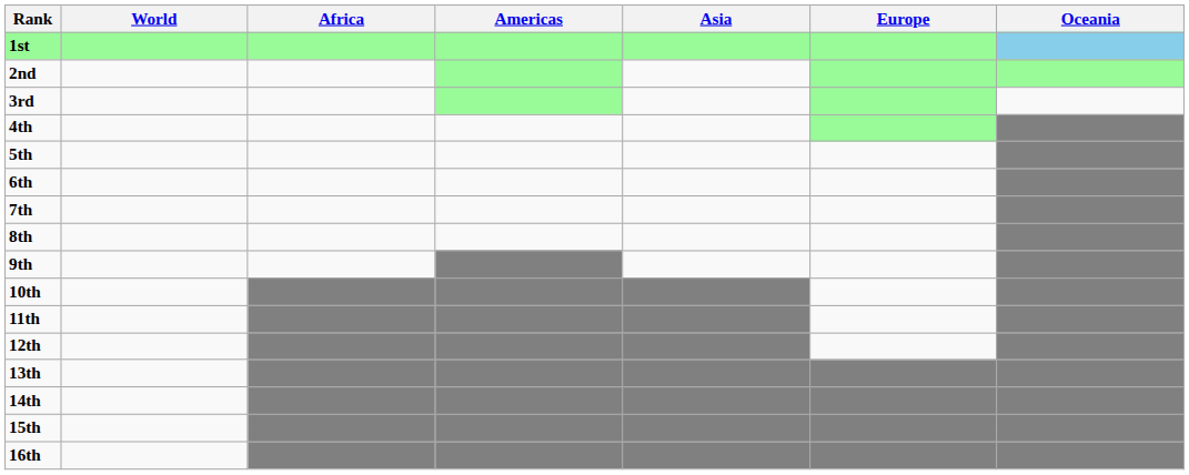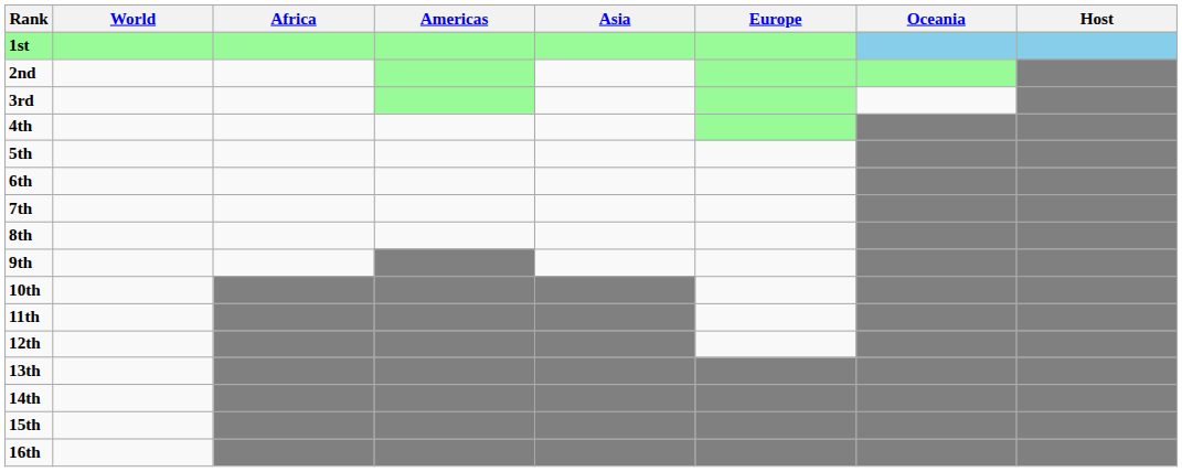 <table class=wikitable  style="font-size:92%;">
 <tr>
 <th width=4%>Rank</th>
 <th width=13.5%><a href='#'>World</a></th>
 <th width=13.5%><a href='#'>Africa</a></th>
 <th width=13.5%><a href='#'>Americas</a></th>
 <th width=13.5%><a href='#'>Asia</a></th>
 <th width=13.5%><a href='#'>Europe</a></th>
 <th width=13.5%><a href='#'>Oceania</a></th>
+<th width=13.5%><strong>Host</strong></th>
 </tr>
 <tr bgcolor="#98fb98">
 <td><strong>1st</strong></td>
 <td></td>
 <td></td>
 <td></td>
 <td></td>
 <td></td>
+<td bgcolor=skyblue></td>
 <td bgcolor=skyblue></td>
 </tr>
 <tr>
 <td><strong>2nd</strong></td>
 <td></td>
 <td></td>
 <td bgcolor=#98fb98></td>
 <td></td>
 <td bgcolor=#98fb98></td>
 <td bgcolor=#98fb98></td>
+<td bgcolor=gray></td>
 </tr>
 <tr>
 <td><strong>3rd</strong></td>
 <td></td>
 <td></td>
 <td bgcolor=#98fb98></td>
 <td></td>
 <td bgcolor=#98fb98></td>
 <td></td>
+<td bgcolor=gray></td>
 </tr>
 <tr>
 <td><strong>4th</strong></td>
 <td></td>
 <td></td>
 <td></td>
 <td></td>
 <td bgcolor=#98fb98></td>
+<td bgcolor=gray></td>
 <td bgcolor=gray></td>
 </tr>
 <tr>
 <td><strong>5th</strong></td>
 <td></td>
 <td></td>
 <td></td>
 <td></td>
 <td></td>
 <td bgcolor=gray></td>
+<td bgcolor=gray></td>
 </tr>
 <tr>
 <td><strong>6th</strong></td>
 <td></td>
 <td></td>
 <td></td>
 <td></td>
 <td></td>
+<td bgcolor=gray></td>
 <td bgcolor=gray></td>
 </tr>
 <tr>
 <td><strong>7th</strong></td>
 <td></td>
 <td></td>
 <td></td>
 <td></td>
 <td></td>
 <td bgcolor=gray></td>
+<td bgcolor=gray></td>
 </tr>
 <tr>
 <td><strong>8th</strong></td>
 <td></td>
 <td></td>
 <td></td>
 <td></td>
 <td></td>
+<td bgcolor=gray></td>
 <td bgcolor=gray></td>
 </tr>
 <tr>
 <td><strong>9th</strong></td>
 <td></td>
 <td></td>
 <td bgcolor=gray></td>
 <td></td>
 <td></td>
 <td bgcolor=gray></td>
+<td bgcolor=gray></td>
 </tr>
 <tr>
 <td><strong>10th</strong></td>
 <td></td>
 <td bgcolor=gray></td>
 <td bgcolor=gray></td>
 <td bgcolor=gray></td>
 <td></td>
+<td bgcolor=gray></td>
 <td bgcolor=gray></td>
 </tr>
 <tr>
 <td><strong>11th</strong></td>
 <td></td>
 <td bgcolor=gray></td>
 <td bgcolor=gray></td>
 <td bgcolor=gray></td>
 <td></td>
 <td bgcolor=gray></td>
+<td bgcolor=gray></td>
 </tr>
 <tr>
 <td><strong>12th</strong></td>
 <td></td>
 <td bgcolor=gray></td>
 <td bgcolor=gray></td>
 <td bgcolor=gray></td>
 <td></td>
 <td bgcolor=gray></td>
+<td bgcolor=gray></td>
 </tr>
 <tr>
 <td><strong>13th</strong></td>
 <td></td>
+<td bgcolor=gray></td>
 <td bgcolor=gray></td>
 <td bgcolor=gray></td>
 <td bgcolor=gray></td>
 <td bgcolor=gray></td>
 <td bgcolor=gray></td>
 </tr>
 <tr>
 <td><strong>14th</strong></td>
 <td></td>
 <td bgcolor=gray></td>
 <td bgcolor=gray></td>
 <td bgcolor=gray></td>
 <td bgcolor=gray></td>
 <td bgcolor=gray></td>
+<td bgcolor=gray></td>
 </tr>
 <tr>
 <td><strong>15th</strong></td>
 <td></td>
+<td bgcolor=gray></td>
 <td bgcolor=gray></td>
 <td bgcolor=gray></td>
 <td bgcolor=gray></td>
 <td bgcolor=gray></td>
 <td bgcolor=gray></td>
 </tr>
 <tr>
 <td><strong>16th</strong></td>
 <td></td>
 <td bgcolor=gray></td>
 <td bgcolor=gray></td>
 <td bgcolor=gray></td>
 <td bgcolor=gray></td>
 <td bgcolor=gray></td>
+<td bgcolor=gray></td>
 </tr>
 </table>
